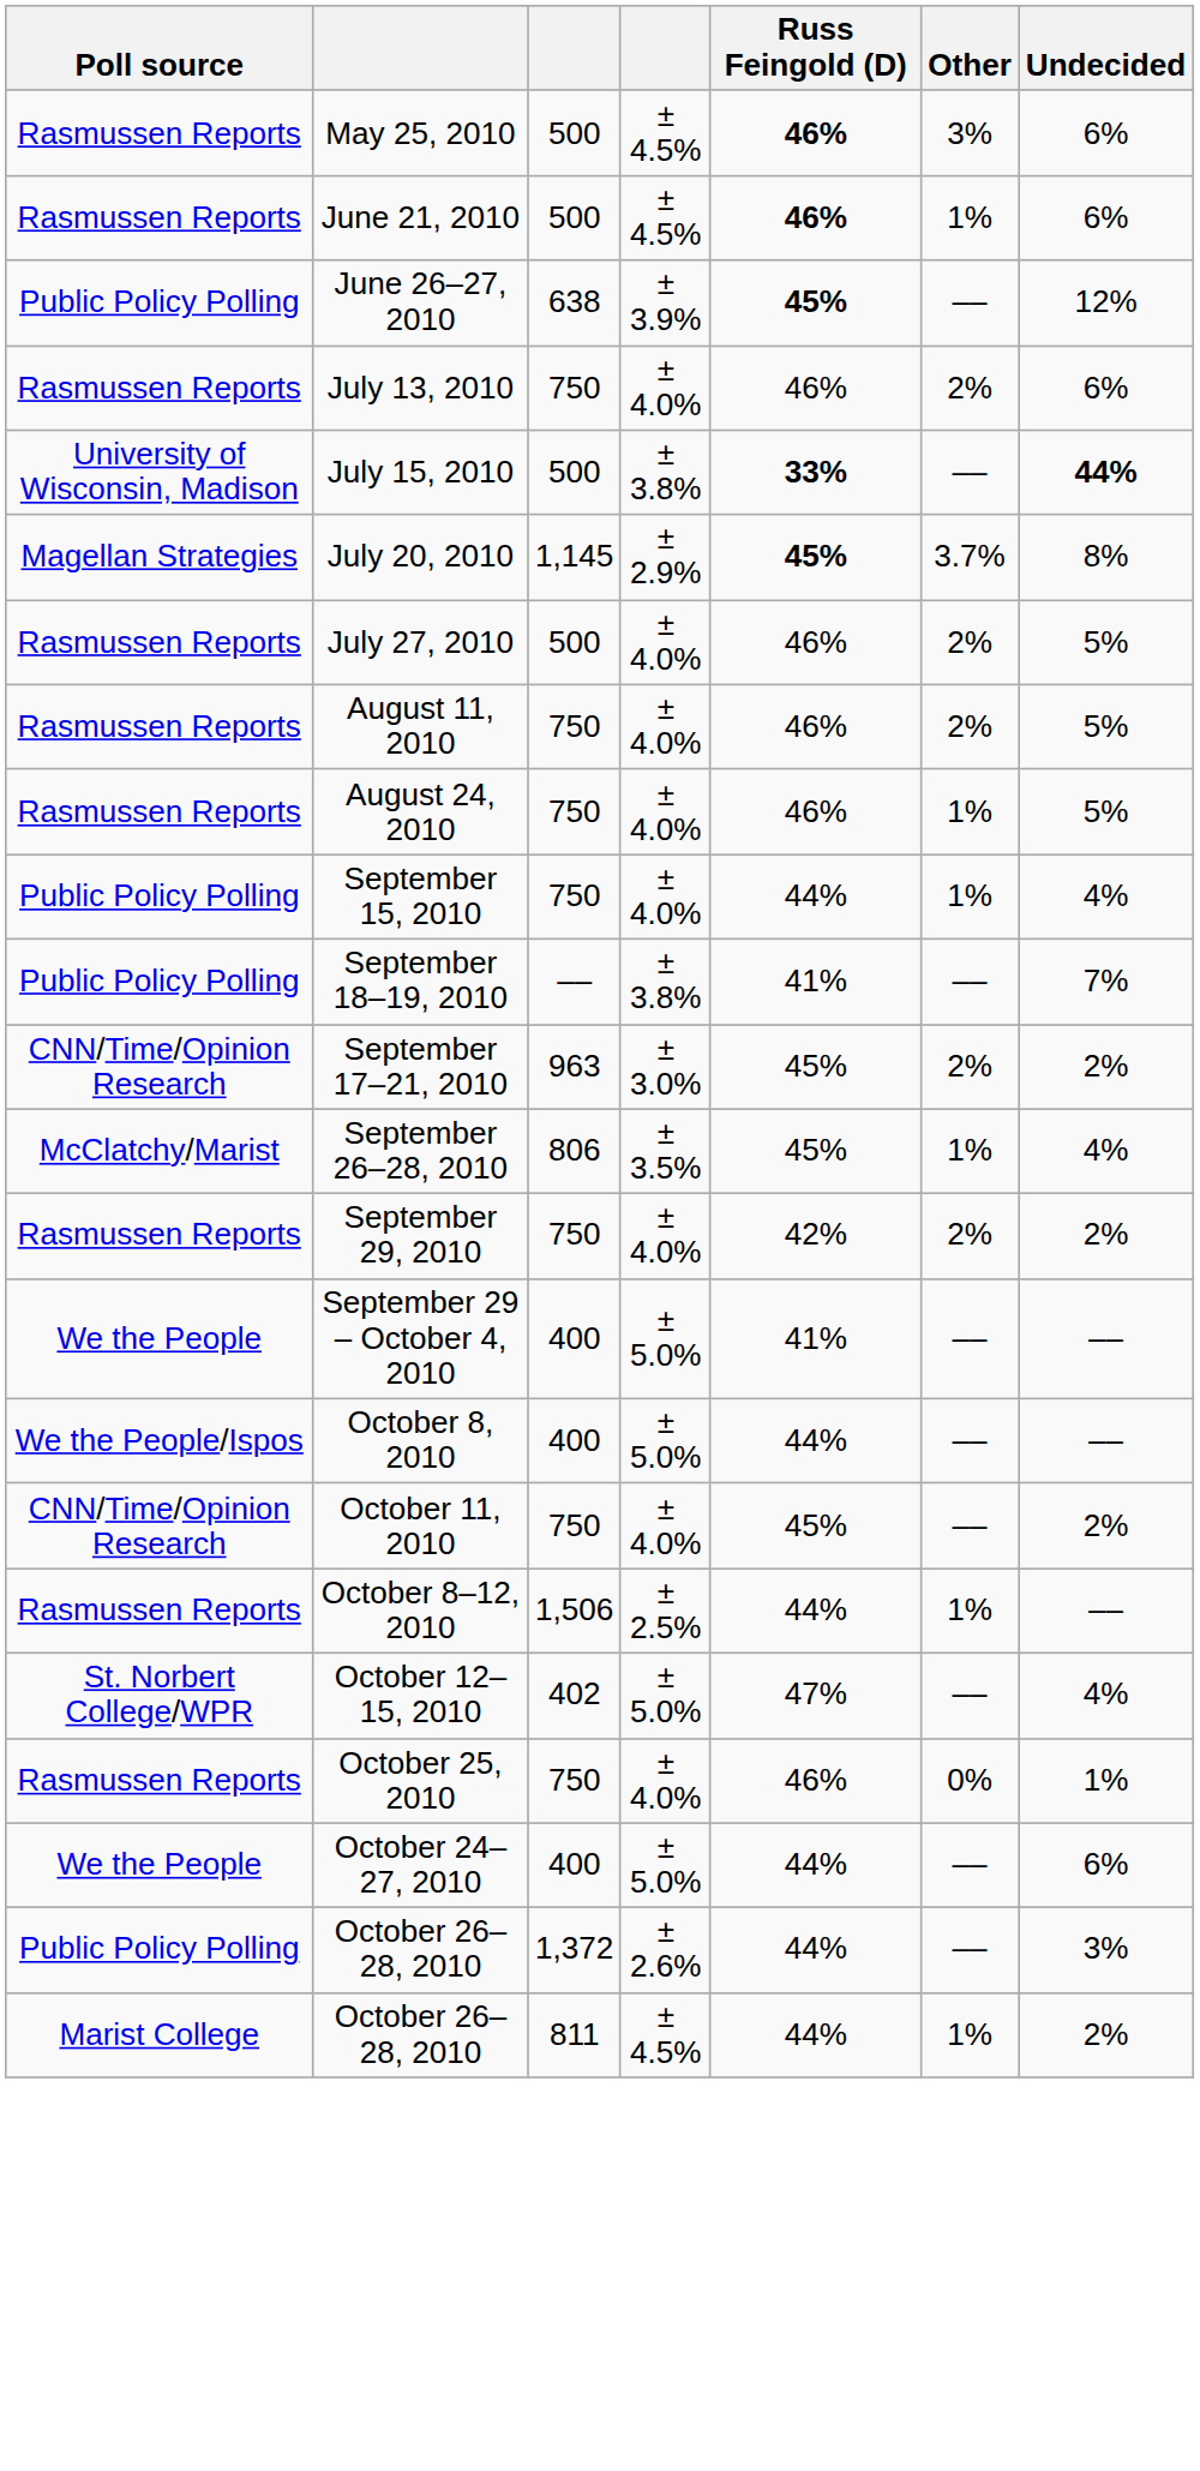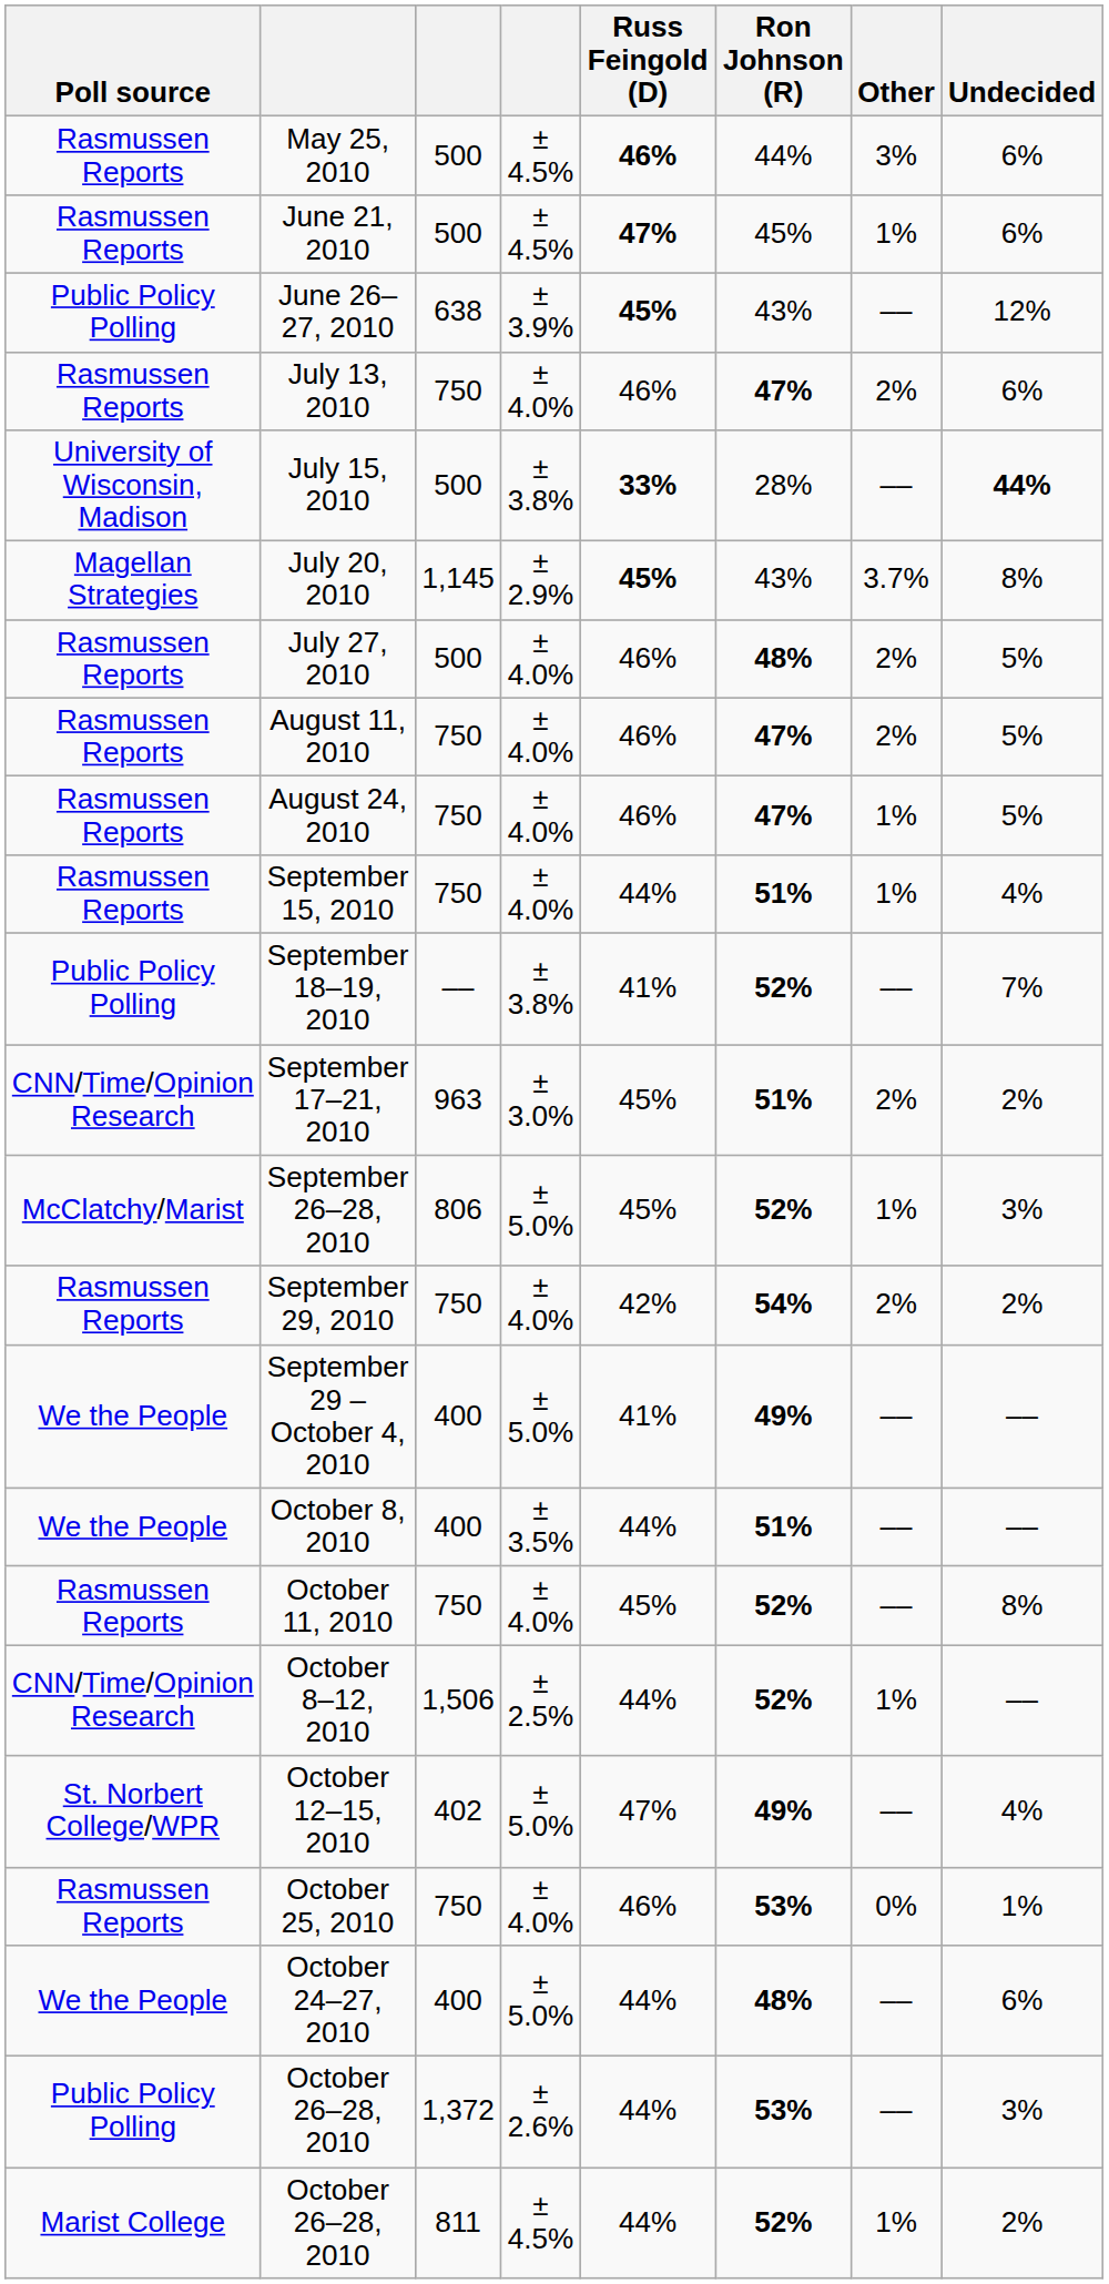 <table class="wikitable" style="text-align:center">
 <tr valign=bottom>
 <th>Poll source</th>
 <th></th>
 <th></th>
 <th></th>
 <th style="width:100px;">Russ<br>Feingold (D)</th>
+<th style="width:100px;">Ron<br>Johnson (R)</th>
 <th>Other</th>
 <th>Undecided</th>
 </tr>
 <tr>
 <td><a href='#'>Rasmussen Reports</a></td>
 <td>May 25, 2010</td>
 <td>500</td>
 <td>± 4.5%</td>
 <td><strong>46%</strong></td>
+<td>44%</td>
 <td>3%</td>
 <td>6%</td>
 </tr>
 <tr>
 <td><a href='#'>Rasmussen Reports</a></td>
 <td>June 21, 2010</td>
 <td>500</td>
 <td>± 4.5%</td>
-<td><strong>46%</strong></td>
+<td><strong>47%</strong></td>
+<td>45%</td>
 <td>1%</td>
 <td>6%</td>
 </tr>
 <tr>
 <td><a href='#'>Public Policy Polling</a></td>
 <td>June 26–27, 2010</td>
 <td>638</td>
 <td>± 3.9%</td>
 <td><strong>45%</strong></td>
+<td>43%</td>
 <td>––</td>
 <td>12%</td>
 </tr>
 <tr>
 <td><a href='#'>Rasmussen Reports</a></td>
 <td>July 13, 2010</td>
 <td>750</td>
 <td>± 4.0%</td>
 <td>46%</td>
+<td><strong>47%</strong></td>
 <td>2%</td>
 <td>6%</td>
 </tr>
 <tr>
 <td><a href='#'>University of Wisconsin, Madison</a></td>
 <td>July 15, 2010</td>
 <td>500</td>
 <td>± 3.8%</td>
 <td><strong>33%</strong></td>
+<td>28%</td>
 <td>––</td>
 <td><strong>44%</strong></td>
 </tr>
 <tr>
 <td><a href='#'>Magellan Strategies</a></td>
 <td>July 20, 2010</td>
 <td>1,145</td>
 <td>± 2.9%</td>
 <td><strong>45%</strong></td>
+<td>43%</td>
 <td>3.7%</td>
 <td>8%</td>
 </tr>
 <tr>
 <td><a href='#'>Rasmussen Reports</a></td>
 <td>July 27, 2010</td>
 <td>500</td>
 <td>± 4.0%</td>
 <td>46%</td>
+<td><strong>48%</strong></td>
 <td>2%</td>
 <td>5%</td>
 </tr>
 <tr>
 <td><a href='#'>Rasmussen Reports</a></td>
 <td>August 11, 2010</td>
 <td>750</td>
 <td>± 4.0%</td>
 <td>46%</td>
+<td><strong>47%</strong></td>
 <td>2%</td>
 <td>5%</td>
 </tr>
 <tr>
 <td><a href='#'>Rasmussen Reports</a></td>
 <td>August 24, 2010</td>
 <td>750</td>
 <td>± 4.0%</td>
 <td>46%</td>
+<td><strong>47%</strong></td>
 <td>1%</td>
 <td>5%</td>
 </tr>
 <tr>
-<td><a href='#'>Public Policy Polling</a></td>
+<td><a href='#'>Rasmussen Reports</a></td>
 <td>September 15, 2010</td>
 <td>750</td>
 <td>± 4.0%</td>
 <td>44%</td>
+<td><strong>51%</strong></td>
 <td>1%</td>
 <td>4%</td>
 </tr>
 <tr>
 <td><a href='#'>Public Policy Polling</a></td>
 <td>September 18–19, 2010</td>
 <td>––</td>
 <td>± 3.8%</td>
 <td>41%</td>
+<td><strong>52%</strong></td>
 <td>––</td>
 <td>7%</td>
 </tr>
 <tr>
 <td><a href='#'>CNN</a>/<a href='#'>Time</a>/<a href='#'>Opinion Research</a></td>
 <td>September 17–21, 2010</td>
 <td>963</td>
 <td>± 3.0%</td>
 <td>45%</td>
+<td><strong>51%</strong></td>
 <td>2%</td>
 <td>2%</td>
 </tr>
 <tr>
 <td><a href='#'>McClatchy</a>/<a href='#'>Marist</a></td>
 <td>September 26–28, 2010</td>
 <td>806</td>
-<td>± 3.5%</td>
+<td>± 5.0%</td>
 <td>45%</td>
+<td><strong>52%</strong></td>
 <td>1%</td>
-<td>4%</td>
+<td>3%</td>
 </tr>
 <tr>
 <td><a href='#'>Rasmussen Reports</a></td>
 <td>September 29, 2010</td>
 <td>750</td>
 <td>± 4.0%</td>
 <td>42%</td>
+<td><strong>54%</strong></td>
 <td>2%</td>
 <td>2%</td>
 </tr>
 <tr>
 <td><a href='#'>We the People</a></td>
 <td>September 29 – October 4, 2010</td>
 <td>400</td>
 <td>± 5.0%</td>
 <td>41%</td>
+<td><strong>49%</strong></td>
 <td>––</td>
 <td>––</td>
 </tr>
 <tr>
-<td><a href='#'>We the People</a>/<a href='#'>Ispos</a></td>
+<td><a href='#'>We the People</a></td>
 <td>October 8, 2010</td>
 <td>400</td>
-<td>± 5.0%</td>
+<td>± 3.5%</td>
 <td>44%</td>
+<td><strong>51%</strong></td>
 <td>––</td>
 <td>––</td>
 </tr>
 <tr>
-<td><a href='#'>CNN</a>/<a href='#'>Time</a>/<a href='#'>Opinion Research</a></td>
+<td><a href='#'>Rasmussen Reports</a></td>
 <td>October 11, 2010</td>
 <td>750</td>
 <td>± 4.0%</td>
 <td>45%</td>
+<td><strong>52%</strong></td>
 <td>––</td>
-<td>2%</td>
+<td>8%</td>
 </tr>
 <tr>
-<td><a href='#'>Rasmussen Reports</a></td>
+<td><a href='#'>CNN</a>/<a href='#'>Time</a>/<a href='#'>Opinion Research</a></td>
 <td>October 8–12, 2010</td>
 <td>1,506</td>
 <td>± 2.5%</td>
 <td>44%</td>
+<td><strong>52%</strong></td>
 <td>1%</td>
 <td>––</td>
 </tr>
 <tr>
 <td><a href='#'>St. Norbert College</a>/<a href='#'>WPR</a></td>
 <td>October 12–15, 2010</td>
 <td>402</td>
 <td>± 5.0%</td>
 <td>47%</td>
+<td><strong>49%</strong></td>
 <td>––</td>
 <td>4%</td>
 </tr>
 <tr>
 <td><a href='#'>Rasmussen Reports</a></td>
 <td>October 25, 2010</td>
 <td>750</td>
 <td>± 4.0%</td>
 <td>46%</td>
+<td><strong>53%</strong></td>
 <td>0%</td>
 <td>1%</td>
 </tr>
 <tr>
 <td><a href='#'>We the People</a></td>
 <td>October 24–27, 2010</td>
 <td>400</td>
 <td>± 5.0%</td>
 <td>44%</td>
+<td><strong>48%</strong></td>
 <td>––</td>
 <td>6%</td>
 </tr>
 <tr>
 <td><a href='#'>Public Policy Polling</a></td>
 <td>October 26–28, 2010</td>
 <td>1,372</td>
 <td>± 2.6%</td>
 <td>44%</td>
+<td><strong>53%</strong></td>
 <td>––</td>
 <td>3%</td>
 </tr>
 <tr>
 <td><a href='#'>Marist College</a></td>
 <td>October 26–28, 2010</td>
 <td>811</td>
 <td>± 4.5%</td>
 <td>44%</td>
+<td><strong>52%</strong></td>
 <td>1%</td>
 <td>2%</td>
 </tr>
 </table>
